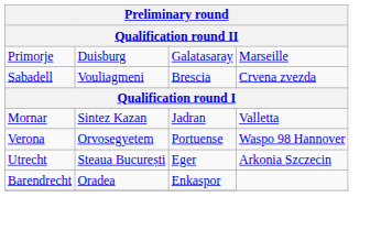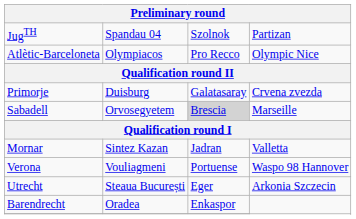 <table class="wikitable">
 <tr>
 <th colspan="4"><a href='#'>Preliminary round</a></th>
+</tr>
+<tr>
+<td> <a href='#'>Jug</a><sup><a href='#'>TH</a></sup> <small> </small></td>
+<td> <a href='#'>Spandau 04</a> <small> </small></td>
+<td> <a href='#'>Szolnok</a> <small> </small></td>
+<td> <a href='#'>Partizan</a> <small> </small></td>
+</tr>
+<tr>
+<td> <a href='#'>Atlètic-Barceloneta</a> <small> </small></td>
+<td> <a href='#'>Olympiacos</a> <small> </small></td>
+<td> <a href='#'>Pro Recco</a> <small> </small></td>
+<td> <a href='#'>Olympic Nice</a> <small> </small></td>
 </tr>
 <tr>
 <th colspan="4"><a href='#'>Qualification round II</a></th>
 </tr>
 <tr>
 <td> <a href='#'>Primorje</a></td>
 <td> <a href='#'>Duisburg</a></td>
 <td> <a href='#'>Galatasaray</a></td>
-<td> <a href='#'>Marseille</a></td>
+<td> <a href='#'>Crvena zvezda</a></td>
 </tr>
 <tr>
 <td> <a href='#'>Sabadell</a></td>
-<td> <a href='#'>Vouliagmeni</a></td>
-<td> <a href='#'>Brescia</a></td>
-<td> <a href='#'>Crvena zvezda</a></td>
+<td> <a href='#'>Orvosegyetem</a></td>
+<td style="background: lightgrey;"> <a href='#'>Brescia</a></td>
+<td> <a href='#'>Marseille</a></td>
 </tr>
 <tr>
 <th colspan="4"><a href='#'>Qualification round I</a></th>
 </tr>
 <tr>
 <td> <a href='#'>Mornar</a></td>
 <td> <a href='#'>Sintez Kazan</a></td>
 <td> <a href='#'>Jadran</a></td>
 <td> <a href='#'>Valletta</a></td>
 </tr>
 <tr>
 <td> <a href='#'>Verona</a></td>
-<td> <a href='#'>Orvosegyetem</a></td>
+<td> <a href='#'>Vouliagmeni</a></td>
 <td> <a href='#'>Portuense</a></td>
 <td> <a href='#'>Waspo 98 Hannover</a></td>
 </tr>
 <tr>
 <td> <a href='#'>Utrecht</a></td>
 <td> <a href='#'>Steaua București</a></td>
 <td> <a href='#'>Eger</a></td>
 <td> <a href='#'>Arkonia Szczecin</a></td>
 </tr>
 <tr>
 <td> <a href='#'>Barendrecht</a></td>
 <td> <a href='#'>Oradea</a></td>
 <td> <a href='#'>Enkaspor</a></td>
 </tr>
 <tr>
 </tr>
 </table>
